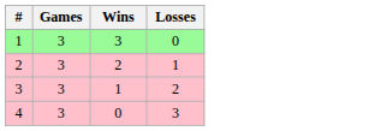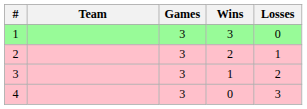 <table class=wikitable style="text-align:center; font-size:90%">
 <tr>
 <th width=20>#</th>
+<th width=150>Team</th>
 <th width=50>Games</th>
 <th width=50>Wins</th>
 <th width=50>Losses</th>
 </tr>
 <tr bgcolor=#98fb98>
 <td>1</td>
+<td align=left></td>
 <td>3</td>
 <td>3</td>
 <td>0</td>
 </tr>
 <tr bgcolor=pink>
 <td>2</td>
+<td align=left></td>
 <td>3</td>
 <td>2</td>
 <td>1</td>
 </tr>
 <tr bgcolor=pink>
 <td>3</td>
+<td align=left></td>
 <td>3</td>
 <td>1</td>
 <td>2</td>
 </tr>
 <tr bgcolor=pink>
 <td>4</td>
+<td align=left></td>
 <td>3</td>
 <td>0</td>
 <td>3</td>
 </tr>
 </table>
